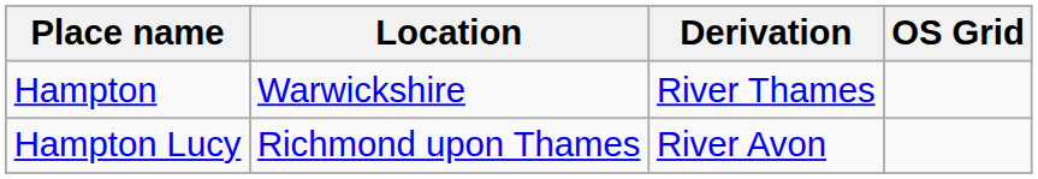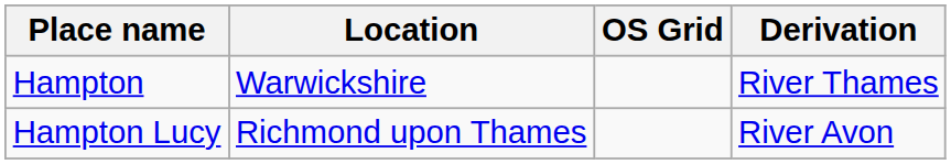 <table class=wikitable>
 <tr>
 <th>Place name</th>
 <th>Location</th>
+<th>OS Grid</th>
 <th>Derivation</th>
-<th>OS Grid</th>
 </tr>
 <tr>
 <td><a href='#'>Hampton</a></td>
 <td><a href='#'>Warwickshire</a></td>
+<td></td>
 <td><a href='#'>River Thames</a></td>
-<td></td>
 </tr>
 <tr>
 <td><a href='#'>Hampton Lucy</a></td>
 <td><a href='#'>Richmond upon Thames</a></td>
+<td></td>
 <td><a href='#'>River Avon</a></td>
-<td></td>
 </tr>
 </table>
